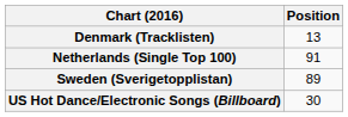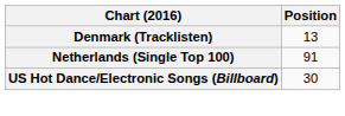 <table class="wikitable sortable plainrowheaders" style="text-align:center;">
 <tr>
 <th scope="col">Chart (2016)</th>
 <th scope="col">Position</th>
 </tr>
 <tr>
 <th scope="row">Denmark (Tracklisten)</th>
 <td>13</td>
 </tr>
 <tr>
 <th scope="row">Netherlands (Single Top 100)</th>
 <td>91</td>
 </tr>
 <tr>
-<th scope="row">Sweden (Sverigetopplistan)</th>
-<td>89</td>
-</tr>
-<tr>
 <th scope="row">US Hot Dance/Electronic Songs (<em>Billboard</em>)</th>
 <td>30</td>
 </tr>
 </table>
